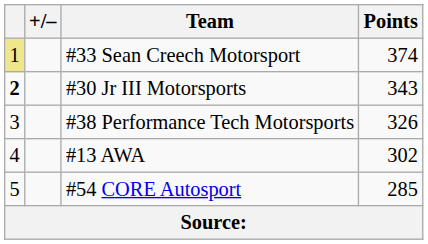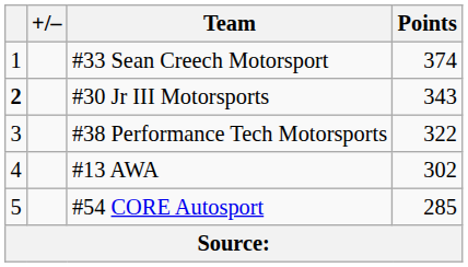 <table class="wikitable" style="font-size: 95%;">
 <tr>
 <th scope="col"></th>
 <th scope="col">+/–</th>
 <th scope="col">Team</th>
 <th scope="col">Points</th>
 </tr>
 <tr>
-<td align=center style="background: khaki;">1</td>
+<td align=center>1</td>
 <td align="left"></td>
 <td> #33 Sean Creech Motorsport</td>
 <td align=right>374</td>
 </tr>
 <tr>
 <td align=center><strong>2</strong></td>
 <td align="left"></td>
 <td> #30 Jr III Motorsports</td>
 <td align=right>343</td>
 </tr>
 <tr>
 <td align=center>3</td>
 <td align="left"></td>
 <td> #38 Performance Tech Motorsports</td>
-<td align=right>326</td>
+<td align=right>322</td>
 </tr>
 <tr>
 <td align=center>4</td>
 <td align="left"></td>
 <td> #13 AWA</td>
 <td align=right>302</td>
 </tr>
 <tr>
 <td align=center>5</td>
 <td align="left"></td>
 <td> #54 <a href='#'>CORE Autosport</a></td>
 <td align=right>285</td>
 </tr>
 <tr>
 <th colspan=5>Source:</th>
 </tr>
 </table>
